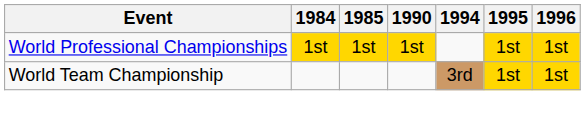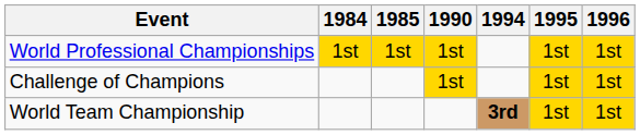 <table class="wikitable" style="text-align: center;">
 <tr>
 <th>Event</th>
 <th>1984</th>
 <th>1985</th>
 <th>1990</th>
 <th>1994</th>
 <th>1995</th>
 <th>1996</th>
 </tr>
 <tr>
 <td style="text-align: left;"><a href='#'>World Professional Championships</a></td>
 <td style="background:gold;">1st</td>
 <td style="background:gold;">1st</td>
 <td style="background:gold;">1st</td>
 <td></td>
 <td style="background:gold;">1st</td>
 <td style="background:gold;">1st</td>
 </tr>
 <tr>
+<td style="text-align: left;">Challenge of Champions</td>
+<td></td>
+<td></td>
+<td style="background:gold;">1st</td>
+<td></td>
+<td style="background:gold;">1st</td>
+<td style="background:gold;">1st</td>
+</tr>
+<tr>
 <td style="text-align: left;">World Team Championship</td>
 <td></td>
 <td></td>
 <td></td>
-<td style="background:#c96;">3rd</td>
+<td style="background:#c96;"><strong>3rd</strong></td>
 <td style="background:gold;">1st</td>
 <td style="background:gold;">1st</td>
 </tr>
 </table>
